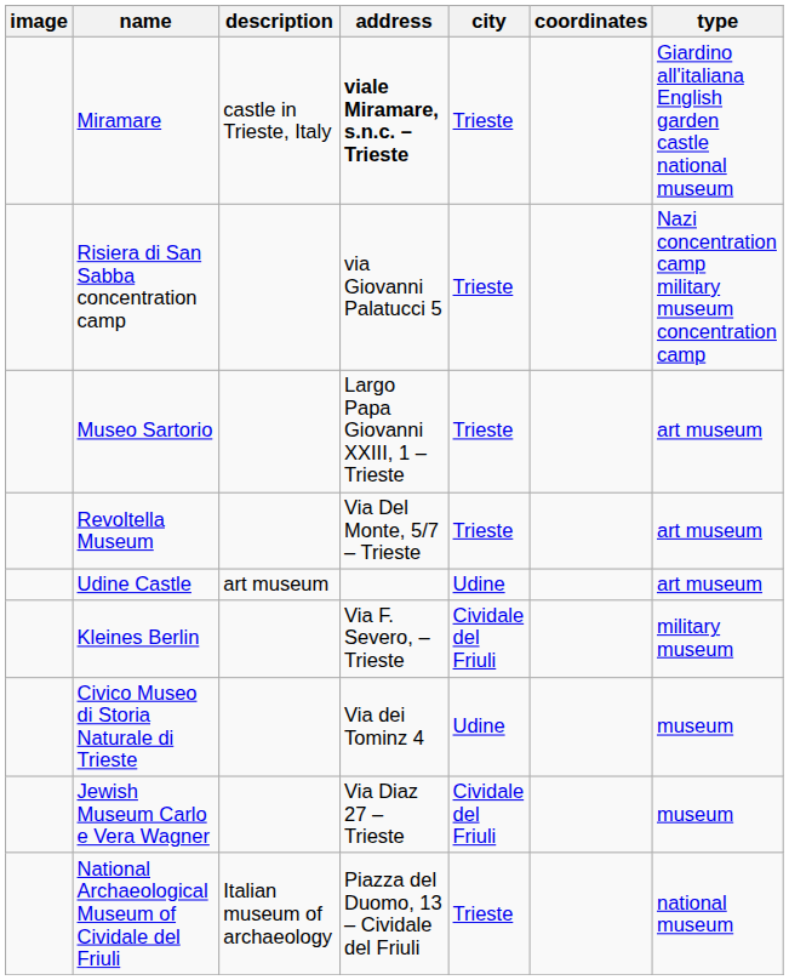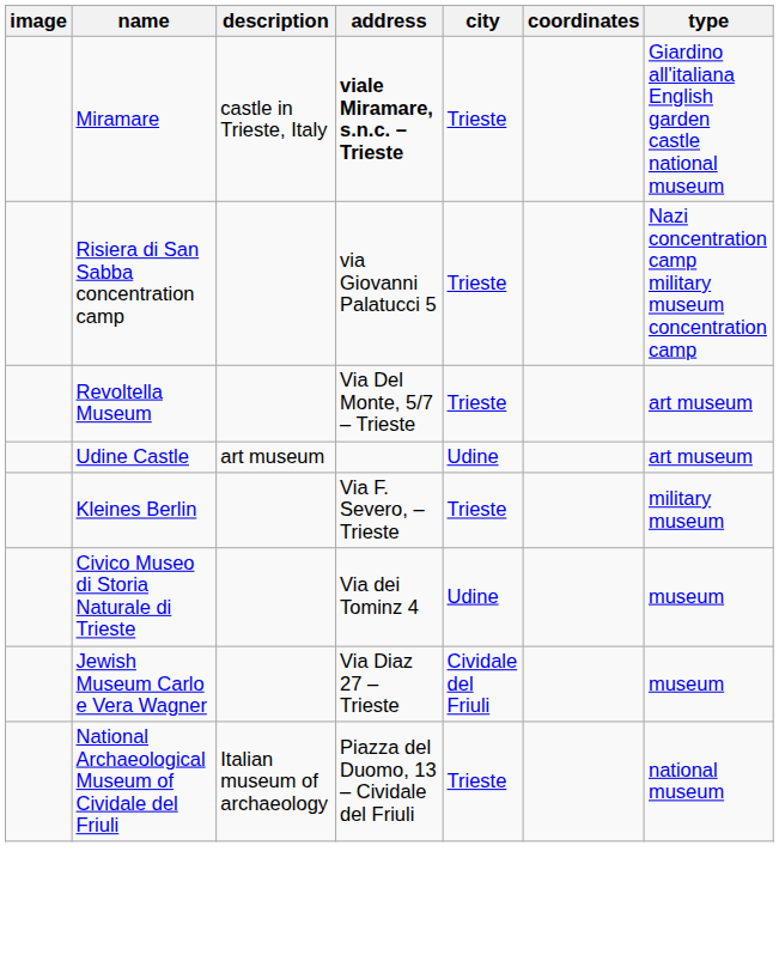 <table class='wikitable sortable' style='width:100%'>
 <tr>
 <th>image</th>
 <th>name</th>
 <th>description</th>
 <th>address</th>
 <th>city</th>
 <th>coordinates</th>
 <th>type</th>
 </tr>
 <tr>
 <td></td>
 <td><a href='#'>Miramare</a></td>
 <td>castle in Trieste, Italy</td>
 <td><strong>viale Miramare, s.n.c. – Trieste</strong></td>
 <td><a href='#'>Trieste</a></td>
 <td></td>
 <td><a href='#'>Giardino all'italiana</a><br><a href='#'>English garden</a><br><a href='#'>castle</a><br><a href='#'>national museum</a></td>
 </tr>
 <tr>
 <td></td>
 <td><a href='#'>Risiera di San Sabba</a> concentration camp</td>
 <td></td>
 <td>via Giovanni Palatucci 5</td>
 <td><a href='#'>Trieste</a></td>
 <td></td>
 <td><a href='#'>Nazi concentration camp</a><br><a href='#'>military museum</a><br><a href='#'>concentration camp</a></td>
 </tr>
 <tr>
 <td></td>
-<td><a href='#'>Museo Sartorio</a></td>
-<td></td>
-<td>Largo Papa Giovanni XXIII, 1 – Trieste</td>
-<td><a href='#'>Trieste</a></td>
-<td></td>
-<td><a href='#'>art museum</a></td>
-</tr>
-<tr>
-<td></td>
 <td><a href='#'>Revoltella Museum</a></td>
 <td></td>
 <td>Via Del Monte, 5/7 – Trieste</td>
 <td><a href='#'>Trieste</a></td>
 <td></td>
 <td><a href='#'>art museum</a></td>
 </tr>
 <tr>
 <td></td>
 <td><a href='#'>Udine Castle</a></td>
 <td>art museum</td>
 <td></td>
 <td><a href='#'>Udine</a></td>
 <td></td>
 <td><a href='#'>art museum</a></td>
 </tr>
 <tr>
 <td></td>
 <td><a href='#'>Kleines Berlin</a></td>
 <td></td>
 <td>Via F. Severo,  – Trieste</td>
-<td><a href='#'>Cividale del Friuli</a></td>
+<td><a href='#'>Trieste</a></td>
 <td></td>
 <td><a href='#'>military museum</a></td>
 </tr>
 <tr>
 <td></td>
 <td><a href='#'>Civico Museo di Storia Naturale di Trieste</a></td>
 <td></td>
 <td>Via dei Tominz 4</td>
 <td><a href='#'>Udine</a></td>
 <td></td>
 <td><a href='#'>museum</a></td>
 </tr>
 <tr>
 <td></td>
 <td><a href='#'>Jewish Museum Carlo e Vera Wagner</a></td>
 <td></td>
 <td>Via Diaz 27 – Trieste</td>
 <td><a href='#'>Cividale del Friuli</a></td>
 <td></td>
 <td><a href='#'>museum</a></td>
 </tr>
 <tr>
 <td></td>
 <td><a href='#'>National Archaeological Museum of Cividale del Friuli</a></td>
 <td>Italian museum of archaeology</td>
 <td>Piazza del Duomo, 13 – Cividale del Friuli</td>
 <td><a href='#'>Trieste</a></td>
 <td></td>
 <td><a href='#'>national museum</a></td>
 </tr>
 </table>
